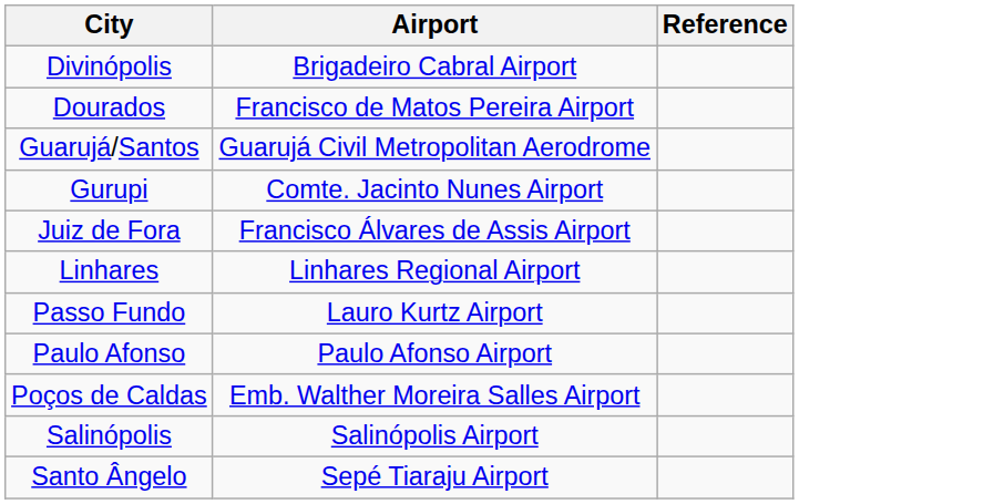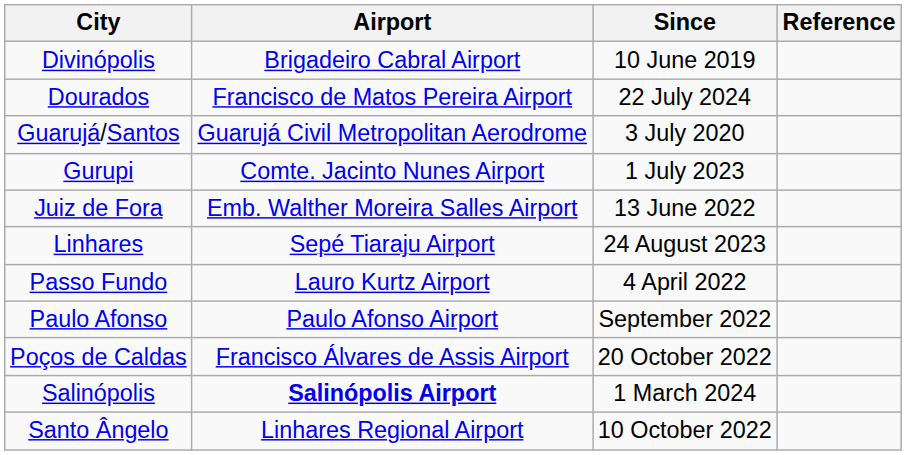 <table class="wikitable">
 <tr>
 <th>City</th>
 <th style="text-align:center;">Airport</th>
+<th>Since</th>
 <th>Reference</th>
 </tr>
 <tr style="text-align:center;">
 <td><a href='#'>Divinópolis</a></td>
 <td style="text-align:center;"><a href='#'>Brigadeiro Cabral Airport</a></td>
+<td>10 June 2019</td>
 <td></td>
 </tr>
 <tr style="text-align:center;">
 <td><a href='#'>Dourados</a></td>
 <td style="text-align:center;"><a href='#'>Francisco de Matos Pereira Airport</a></td>
+<td>22 July 2024</td>
 <td></td>
 </tr>
 <tr style="text-align:center;">
 <td><a href='#'>Guarujá</a>/<a href='#'>Santos</a></td>
 <td style="text-align:center;"><a href='#'>Guarujá Civil Metropolitan Aerodrome</a></td>
+<td>3 July 2020</td>
 <td></td>
 </tr>
 <tr style="text-align:center;">
 <td><a href='#'>Gurupi</a></td>
 <td style="text-align:center;"><a href='#'>Comte. Jacinto Nunes Airport</a></td>
+<td>1 July 2023</td>
 <td></td>
 </tr>
 <tr style="text-align:center;">
 <td><a href='#'>Juiz de Fora</a></td>
-<td style="text-align:center;"><a href='#'>Francisco Álvares de Assis Airport</a></td>
+<td style="text-align:center;"><a href='#'>Emb. Walther Moreira Salles Airport</a></td>
+<td>13 June 2022</td>
 <td></td>
 </tr>
 <tr style="text-align:center;">
 <td><a href='#'>Linhares</a></td>
-<td style="text-align:center;"><a href='#'>Linhares Regional Airport</a></td>
+<td style="text-align:center;"><a href='#'>Sepé Tiaraju Airport</a></td>
+<td>24 August 2023</td>
 <td></td>
 </tr>
 <tr style="text-align:center;">
 <td><a href='#'>Passo Fundo</a></td>
 <td style="text-align:center;"><a href='#'>Lauro Kurtz Airport</a></td>
+<td>4 April 2022</td>
 <td></td>
 </tr>
 <tr style="text-align:center;">
 <td><a href='#'>Paulo Afonso</a></td>
 <td style="text-align:center;"><a href='#'>Paulo Afonso Airport</a></td>
+<td>September 2022</td>
 <td></td>
 </tr>
 <tr style="text-align:center;">
 <td><a href='#'>Poços de Caldas</a></td>
-<td style="text-align:center;"><a href='#'>Emb. Walther Moreira Salles Airport</a></td>
+<td style="text-align:center;"><a href='#'>Francisco Álvares de Assis Airport</a></td>
+<td>20 October 2022</td>
 <td></td>
 </tr>
 <tr style="text-align:center;">
 <td><a href='#'>Salinópolis</a></td>
-<td style="text-align:center;"><a href='#'>Salinópolis Airport</a></td>
+<td style="text-align:center;"><strong><a href='#'>Salinópolis Airport</a></strong></td>
+<td>1 March 2024</td>
 <td></td>
 </tr>
 <tr style="text-align:center;">
 <td><a href='#'>Santo Ângelo</a></td>
-<td style="text-align:center;"><a href='#'>Sepé Tiaraju Airport</a></td>
+<td style="text-align:center;"><a href='#'>Linhares Regional Airport</a></td>
+<td>10 October 2022</td>
 <td></td>
 </tr>
 </table>
